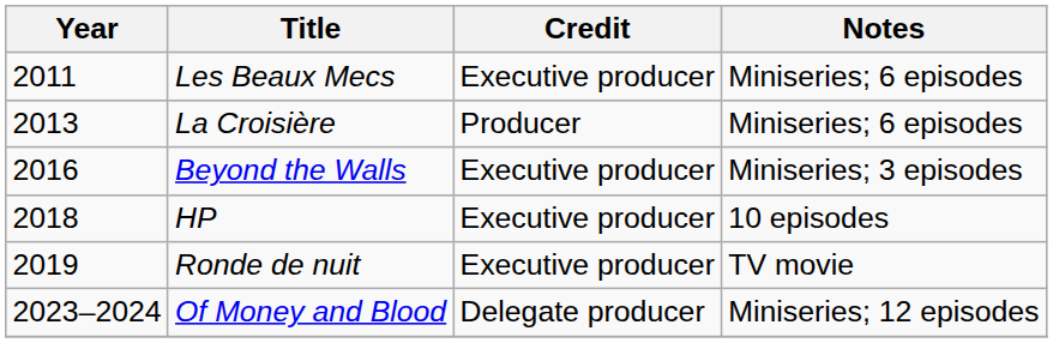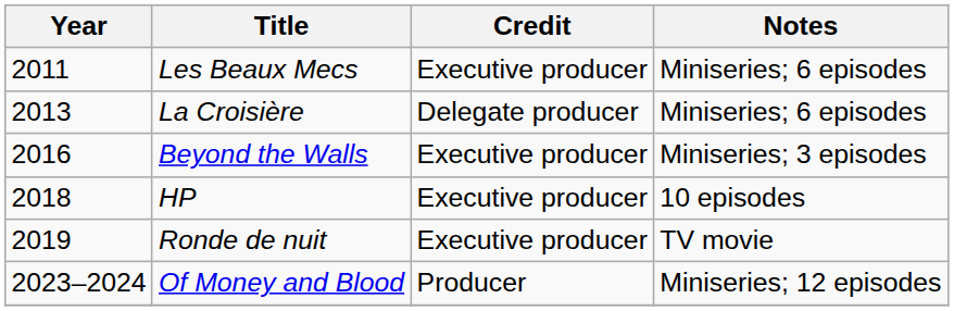 <table class="wikitable">
 <tr>
 <th>Year</th>
 <th>Title</th>
 <th>Credit</th>
 <th>Notes</th>
 </tr>
 <tr>
 <td>2011</td>
 <td><em>Les Beaux Mecs</em></td>
 <td>Executive producer</td>
 <td>Miniseries; 6 episodes</td>
 </tr>
 <tr>
 <td>2013</td>
 <td><em>La Croisière</em></td>
-<td>Producer</td>
+<td>Delegate producer</td>
 <td>Miniseries; 6 episodes</td>
 </tr>
 <tr>
 <td>2016</td>
 <td><em><a href='#'>Beyond the Walls</a></em></td>
 <td>Executive producer</td>
 <td>Miniseries; 3 episodes</td>
 </tr>
 <tr>
 <td>2018</td>
 <td><em>HP</em></td>
 <td>Executive producer</td>
 <td>10 episodes</td>
 </tr>
 <tr>
 <td>2019</td>
 <td><em>Ronde de nuit</em></td>
 <td>Executive producer</td>
 <td>TV movie</td>
 </tr>
 <tr>
 <td>2023–2024</td>
 <td><em><a href='#'>Of Money and Blood</a></em></td>
-<td>Delegate producer</td>
+<td>Producer</td>
 <td>Miniseries; 12 episodes</td>
 </tr>
 <tr>
 </tr>
 </table>
